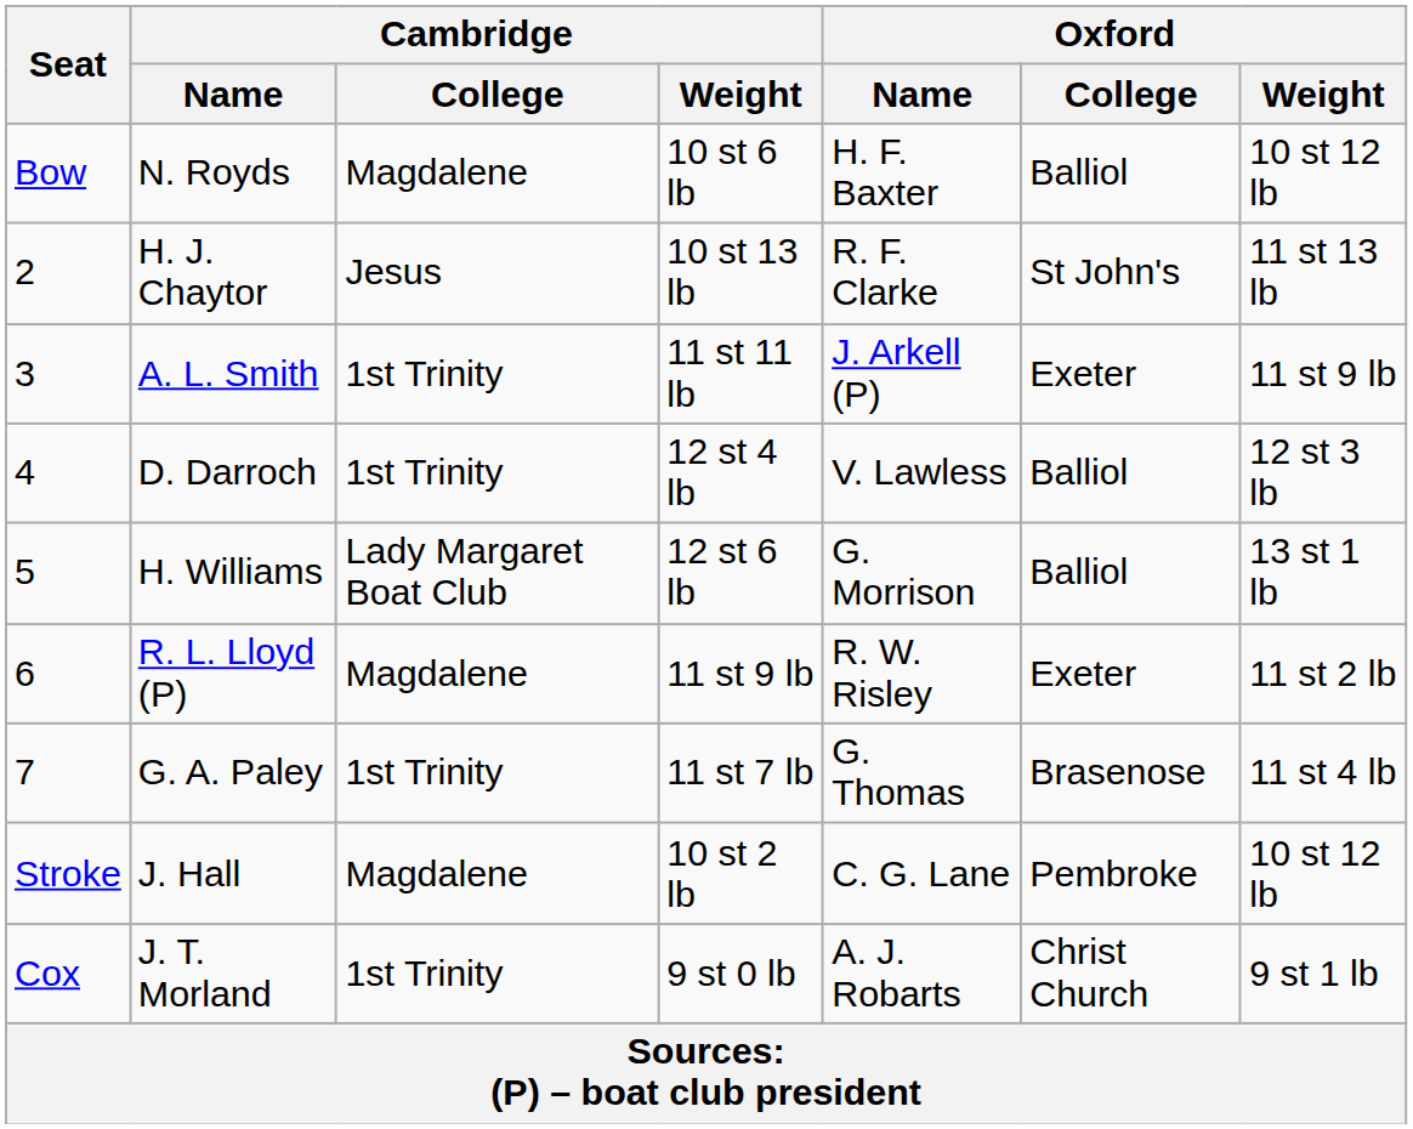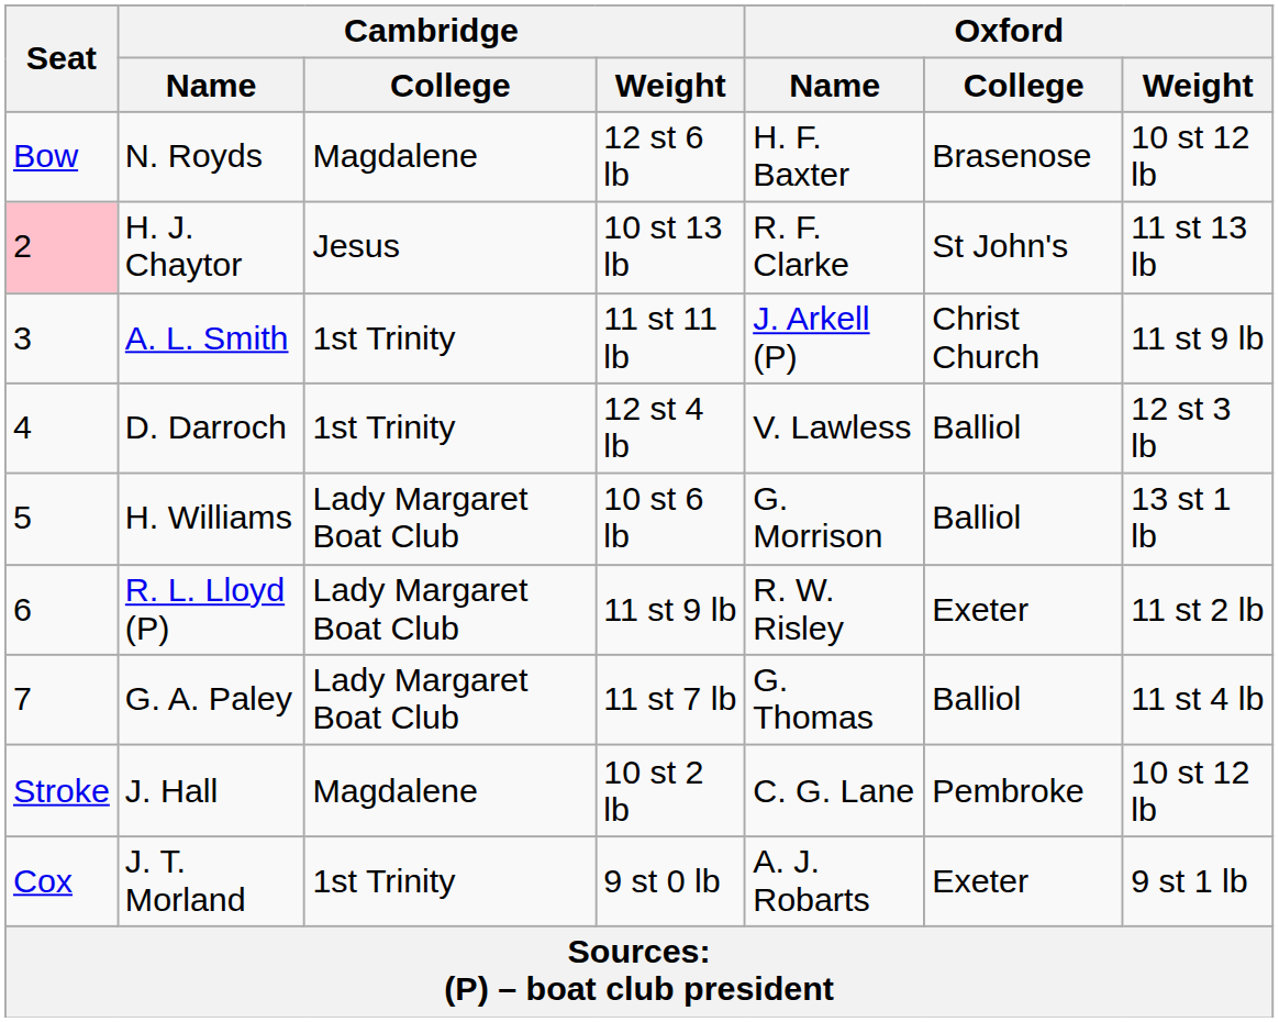 <table class=wikitable>
 <tr>
 <th rowspan="2">Seat</th>
 <th colspan="3">Cambridge <br> </th>
 <th colspan="3">Oxford <br> </th>
 </tr>
 <tr>
 <th>Name</th>
 <th>College</th>
 <th>Weight</th>
 <th>Name</th>
 <th>College</th>
 <th>Weight</th>
 </tr>
 <tr>
 <td><a href='#'>Bow</a></td>
 <td>N. Royds</td>
 <td>Magdalene</td>
-<td>10 st 6 lb</td>
+<td>12 st 6 lb</td>
 <td>H. F. Baxter</td>
-<td>Balliol</td>
+<td>Brasenose</td>
 <td>10 st 12 lb</td>
 </tr>
 <tr>
-<td>2</td>
+<td style="background: pink;">2</td>
 <td>H. J. Chaytor</td>
 <td>Jesus</td>
 <td>10 st 13 lb</td>
 <td>R. F. Clarke</td>
 <td>St John's</td>
 <td>11 st 13 lb</td>
 </tr>
 <tr>
 <td>3</td>
 <td><a href='#'>A. L. Smith</a></td>
 <td>1st Trinity</td>
 <td>11 st 11 lb</td>
 <td><a href='#'>J. Arkell</a> (P)</td>
-<td>Exeter</td>
+<td>Christ Church</td>
 <td>11 st 9 lb</td>
 </tr>
 <tr>
 <td>4</td>
 <td>D. Darroch</td>
 <td>1st Trinity</td>
 <td>12 st 4 lb</td>
 <td>V. Lawless</td>
 <td>Balliol</td>
 <td>12 st 3 lb</td>
 </tr>
 <tr>
 <td>5</td>
 <td>H. Williams</td>
 <td>Lady Margaret Boat Club</td>
-<td>12 st 6 lb</td>
+<td>10 st 6 lb</td>
 <td>G. Morrison</td>
 <td>Balliol</td>
 <td>13 st 1 lb</td>
 </tr>
 <tr>
 <td>6</td>
 <td><a href='#'>R. L. Lloyd</a> (P)</td>
-<td>Magdalene</td>
+<td>Lady Margaret Boat Club</td>
 <td>11 st 9 lb</td>
 <td>R. W. Risley</td>
 <td>Exeter</td>
 <td>11 st 2 lb</td>
 </tr>
 <tr>
 <td>7</td>
 <td>G. A. Paley</td>
-<td>1st Trinity</td>
+<td>Lady Margaret Boat Club</td>
 <td>11 st 7 lb</td>
 <td>G. Thomas</td>
-<td>Brasenose</td>
+<td>Balliol</td>
 <td>11 st 4 lb</td>
 </tr>
 <tr>
 <td><a href='#'>Stroke</a></td>
 <td>J. Hall</td>
 <td>Magdalene</td>
 <td>10 st 2 lb</td>
 <td>C. G. Lane</td>
 <td>Pembroke</td>
 <td>10 st 12 lb</td>
 </tr>
 <tr>
 <td><a href='#'>Cox</a></td>
 <td>J. T. Morland</td>
 <td>1st Trinity</td>
 <td>9 st 0 lb</td>
 <td>A. J. Robarts</td>
-<td>Christ Church</td>
+<td>Exeter</td>
 <td>9 st 1 lb</td>
 </tr>
 <tr>
 <th colspan="9">Sources:<br>(P) – boat club president</th>
 </tr>
 </table>
